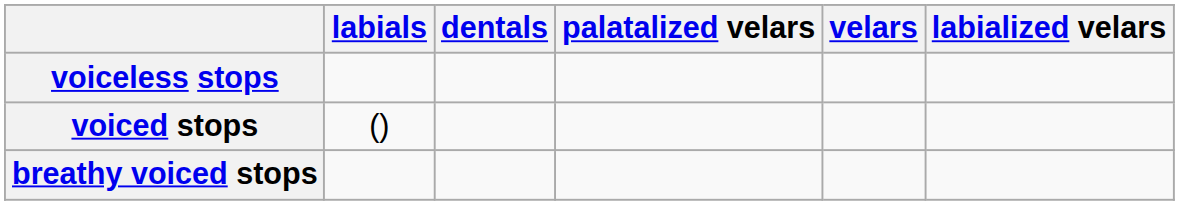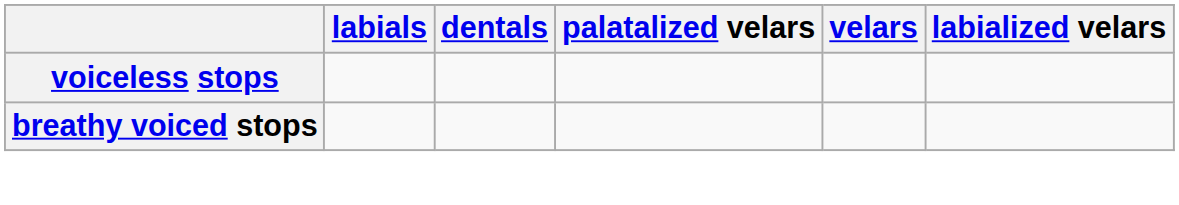 <table class="wikitable">
 <tr>
 <th></th>
 <th><a href='#'>labials</a></th>
 <th><a href='#'>dentals</a></th>
 <th><a href='#'>palatalized</a> velars</th>
 <th><a href='#'>velars</a></th>
 <th><a href='#'>labialized</a> velars</th>
 </tr>
 <tr>
 <th><a href='#'>voiceless</a> <a href='#'>stops</a></th>
 <td align=center></td>
 <td align=center></td>
 <td align=center></td>
 <td align=center></td>
 <td align=center></td>
 </tr>
 <tr>
-<th><a href='#'>voiced</a> stops</th>
-<td align=center>()</td>
-<td align=center></td>
-<td align=center></td>
-<td align=center></td>
-<td align=center></td>
-</tr>
-<tr>
 <th><a href='#'>breathy voiced</a> stops</th>
 <td align=center></td>
 <td align=center></td>
 <td align=center></td>
 <td align=center></td>
 <td align=center></td>
 </tr>
 </table>
